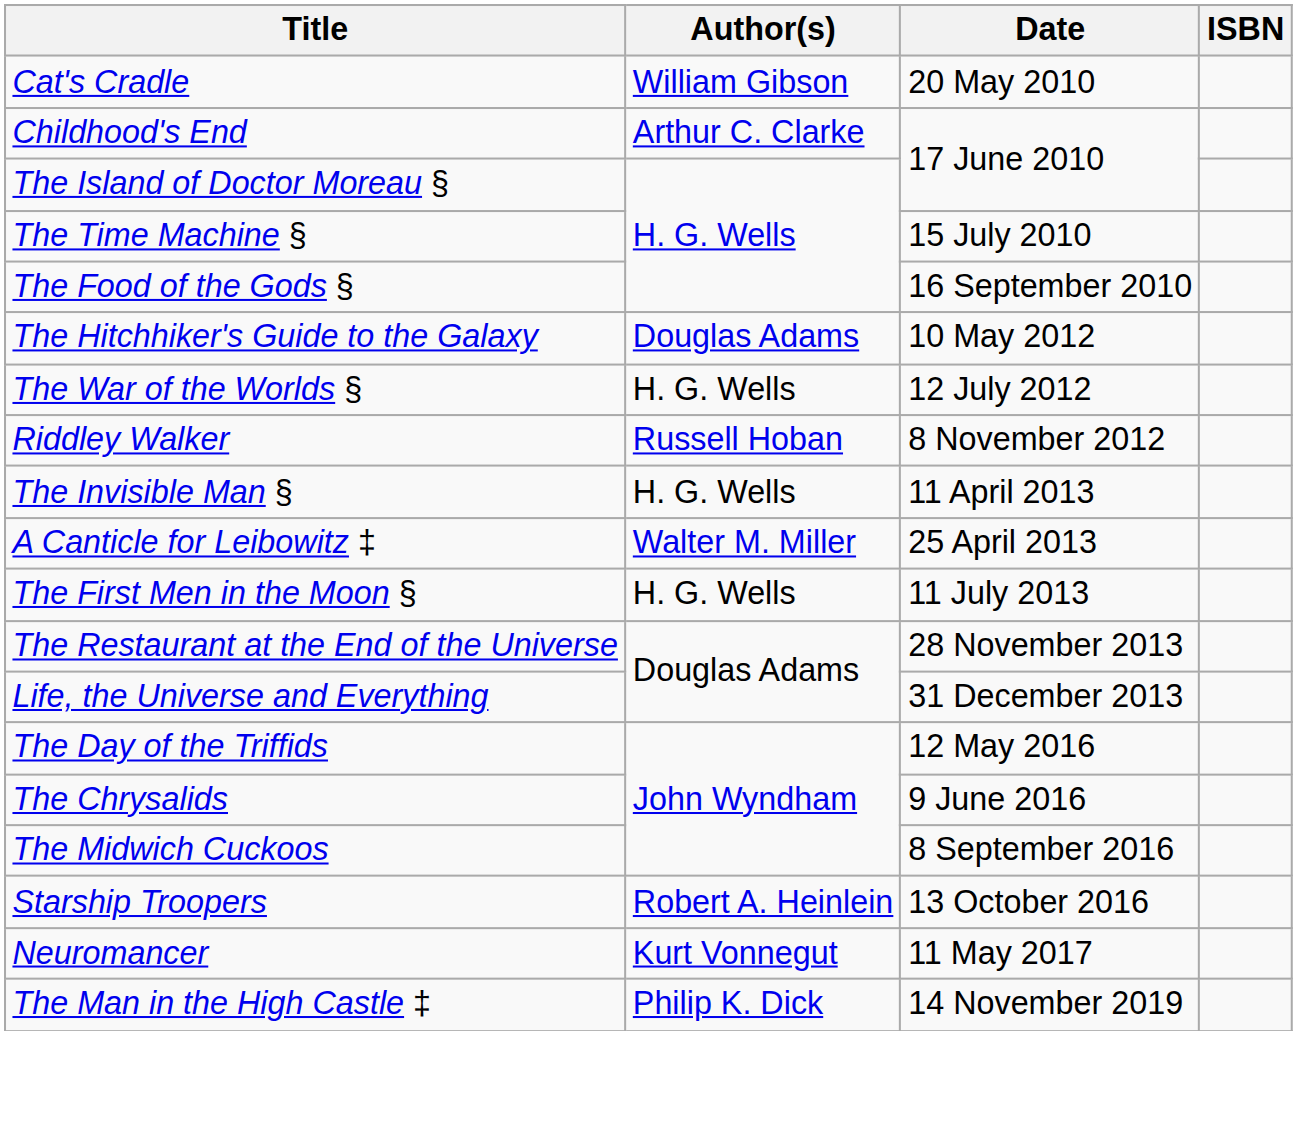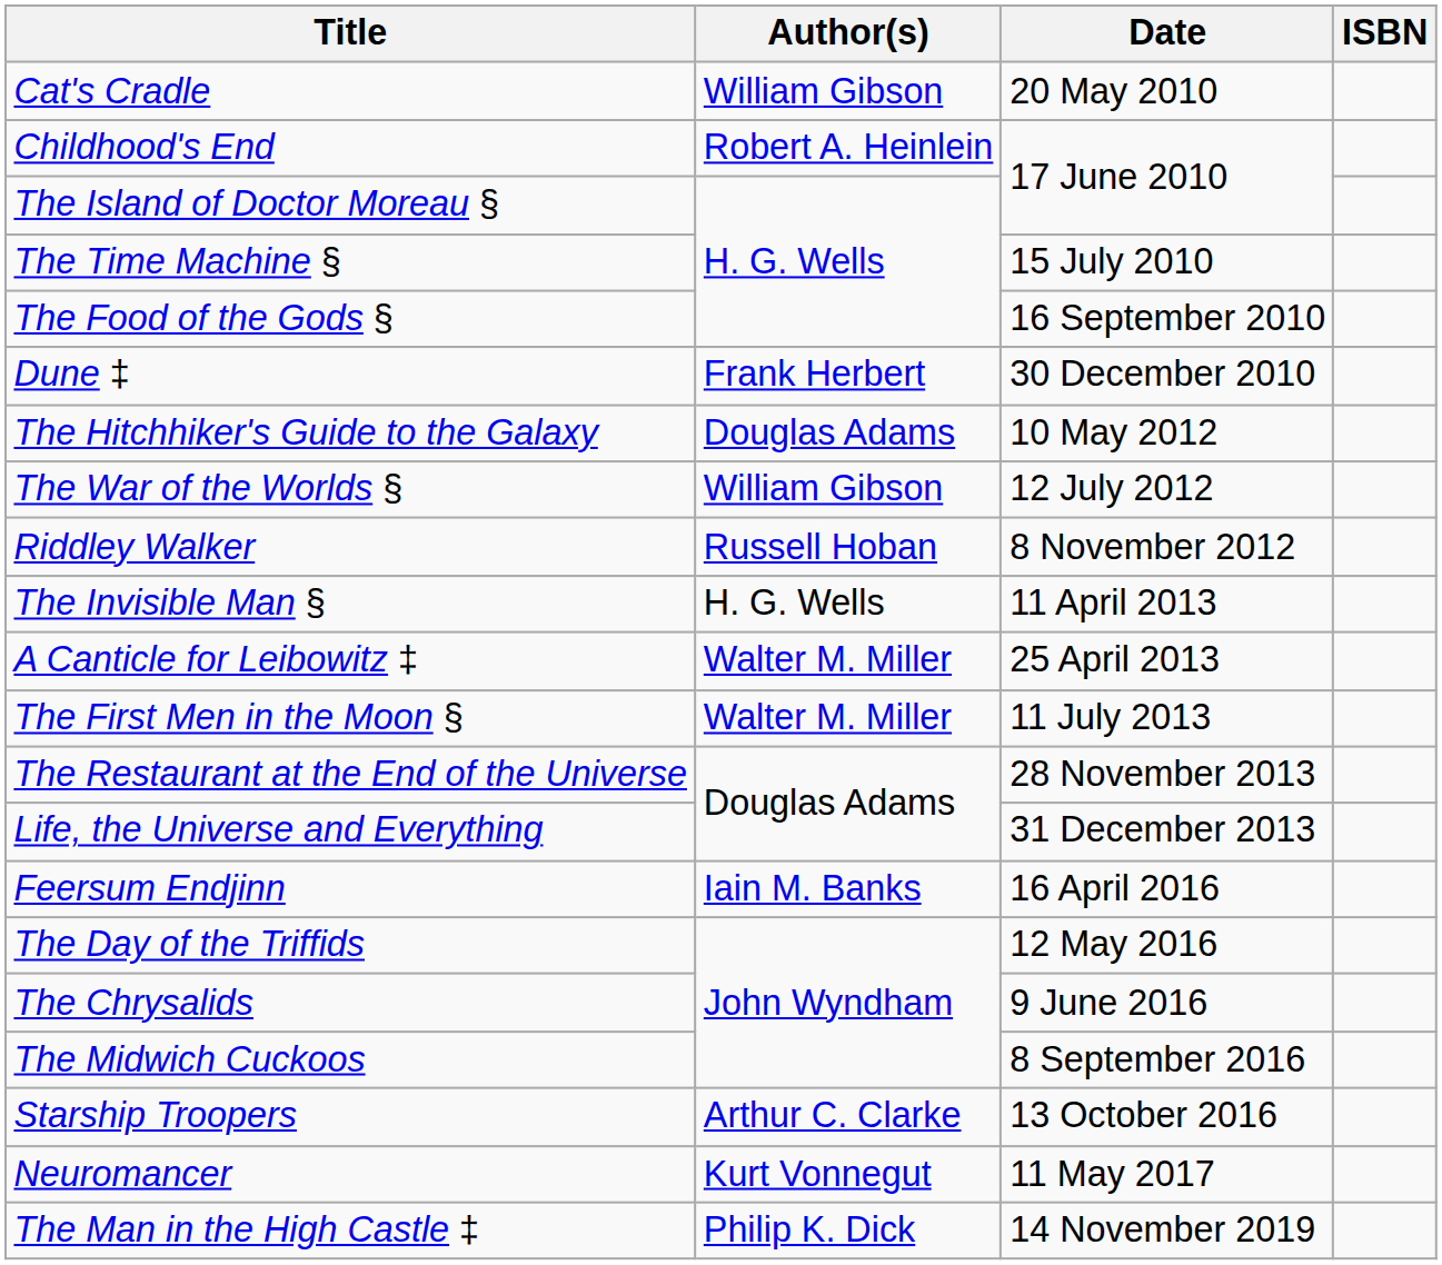 <table class="wikitable nowraplinks">
 <tr>
 <th>Title</th>
 <th>Author(s)</th>
 <th>Date</th>
 <th>ISBN</th>
 </tr>
 <tr>
 <td><em><a href='#'>Cat's Cradle</a></em></td>
 <td><a href='#'>William Gibson</a></td>
 <td>20 May 2010</td>
 <td></td>
 </tr>
 <tr>
 <td><em><a href='#'>Childhood's End</a></em></td>
-<td><a href='#'>Arthur C. Clarke</a></td>
+<td><a href='#'>Robert A. Heinlein</a></td>
 <td rowspan="2">17 June 2010</td>
 <td></td>
 </tr>
 <tr>
 <td><em><a href='#'>The Island of Doctor Moreau</a></em> §</td>
 <td rowspan="3"><a href='#'>H. G. Wells</a></td>
 <td></td>
 </tr>
 <tr>
 <td><em><a href='#'>The Time Machine</a></em> §</td>
 <td>15 July 2010</td>
 <td></td>
 </tr>
 <tr>
 <td><em><a href='#'>The Food of the Gods</a></em> §</td>
 <td>16 September 2010</td>
 <td></td>
 </tr>
 <tr>
+<td><em><a href='#'>Dune</a></em> ‡</td>
+<td><a href='#'>Frank Herbert</a></td>
+<td>30 December 2010</td>
+<td></td>
+</tr>
+<tr>
 <td><em><a href='#'>The Hitchhiker's Guide to the Galaxy</a></em></td>
 <td><a href='#'>Douglas Adams</a></td>
 <td>10 May 2012</td>
 <td></td>
 </tr>
 <tr>
 <td><em><a href='#'>The War of the Worlds</a></em> §</td>
-<td>H. G. Wells</td>
+<td><a href='#'>William Gibson</a></td>
 <td>12 July 2012</td>
 <td></td>
 </tr>
 <tr>
 <td><em><a href='#'>Riddley Walker</a></em></td>
 <td><a href='#'>Russell Hoban</a></td>
 <td>8 November 2012</td>
 <td></td>
 </tr>
 <tr>
 <td><em><a href='#'>The Invisible Man</a></em> §</td>
 <td>H. G. Wells</td>
 <td>11 April 2013</td>
 <td></td>
 </tr>
 <tr>
 <td><em><a href='#'>A Canticle for Leibowitz</a></em> ‡</td>
 <td><a href='#'>Walter M. Miller</a></td>
 <td>25 April 2013</td>
 <td></td>
 </tr>
 <tr>
 <td><em><a href='#'>The First Men in the Moon</a></em> §</td>
-<td>H. G. Wells</td>
+<td><a href='#'>Walter M. Miller</a></td>
 <td>11 July 2013</td>
 <td></td>
 </tr>
 <tr>
 <td><em><a href='#'>The Restaurant at the End of the Universe</a></em></td>
 <td rowspan="2">Douglas Adams</td>
 <td>28 November 2013</td>
 <td></td>
 </tr>
 <tr>
 <td><em><a href='#'>Life, the Universe and Everything</a></em></td>
 <td>31 December 2013</td>
+<td></td>
+</tr>
+<tr>
+<td><em><a href='#'>Feersum Endjinn</a></em></td>
+<td><a href='#'>Iain M. Banks</a></td>
+<td>16 April 2016</td>
 <td></td>
 </tr>
 <tr>
 <td><em><a href='#'>The Day of the Triffids</a></em></td>
 <td rowspan="3"><a href='#'>John Wyndham</a></td>
 <td>12 May 2016</td>
 <td></td>
 </tr>
 <tr>
 <td><em><a href='#'>The Chrysalids</a></em></td>
 <td>9 June 2016</td>
 <td></td>
 </tr>
 <tr>
 <td><em><a href='#'>The Midwich Cuckoos</a></em></td>
 <td>8 September 2016</td>
 <td></td>
 </tr>
 <tr>
 <td><em><a href='#'>Starship Troopers</a></em></td>
-<td><a href='#'>Robert A. Heinlein</a></td>
+<td><a href='#'>Arthur C. Clarke</a></td>
 <td>13 October 2016</td>
 <td></td>
 </tr>
 <tr>
 <td><em><a href='#'>Neuromancer</a></em></td>
 <td><a href='#'>Kurt Vonnegut</a></td>
 <td>11 May 2017</td>
 <td></td>
 </tr>
 <tr>
 <td><em><a href='#'>The Man in the High Castle</a></em> ‡</td>
 <td><a href='#'>Philip K. Dick</a></td>
 <td>14 November 2019</td>
 <td></td>
 </tr>
 </table>
